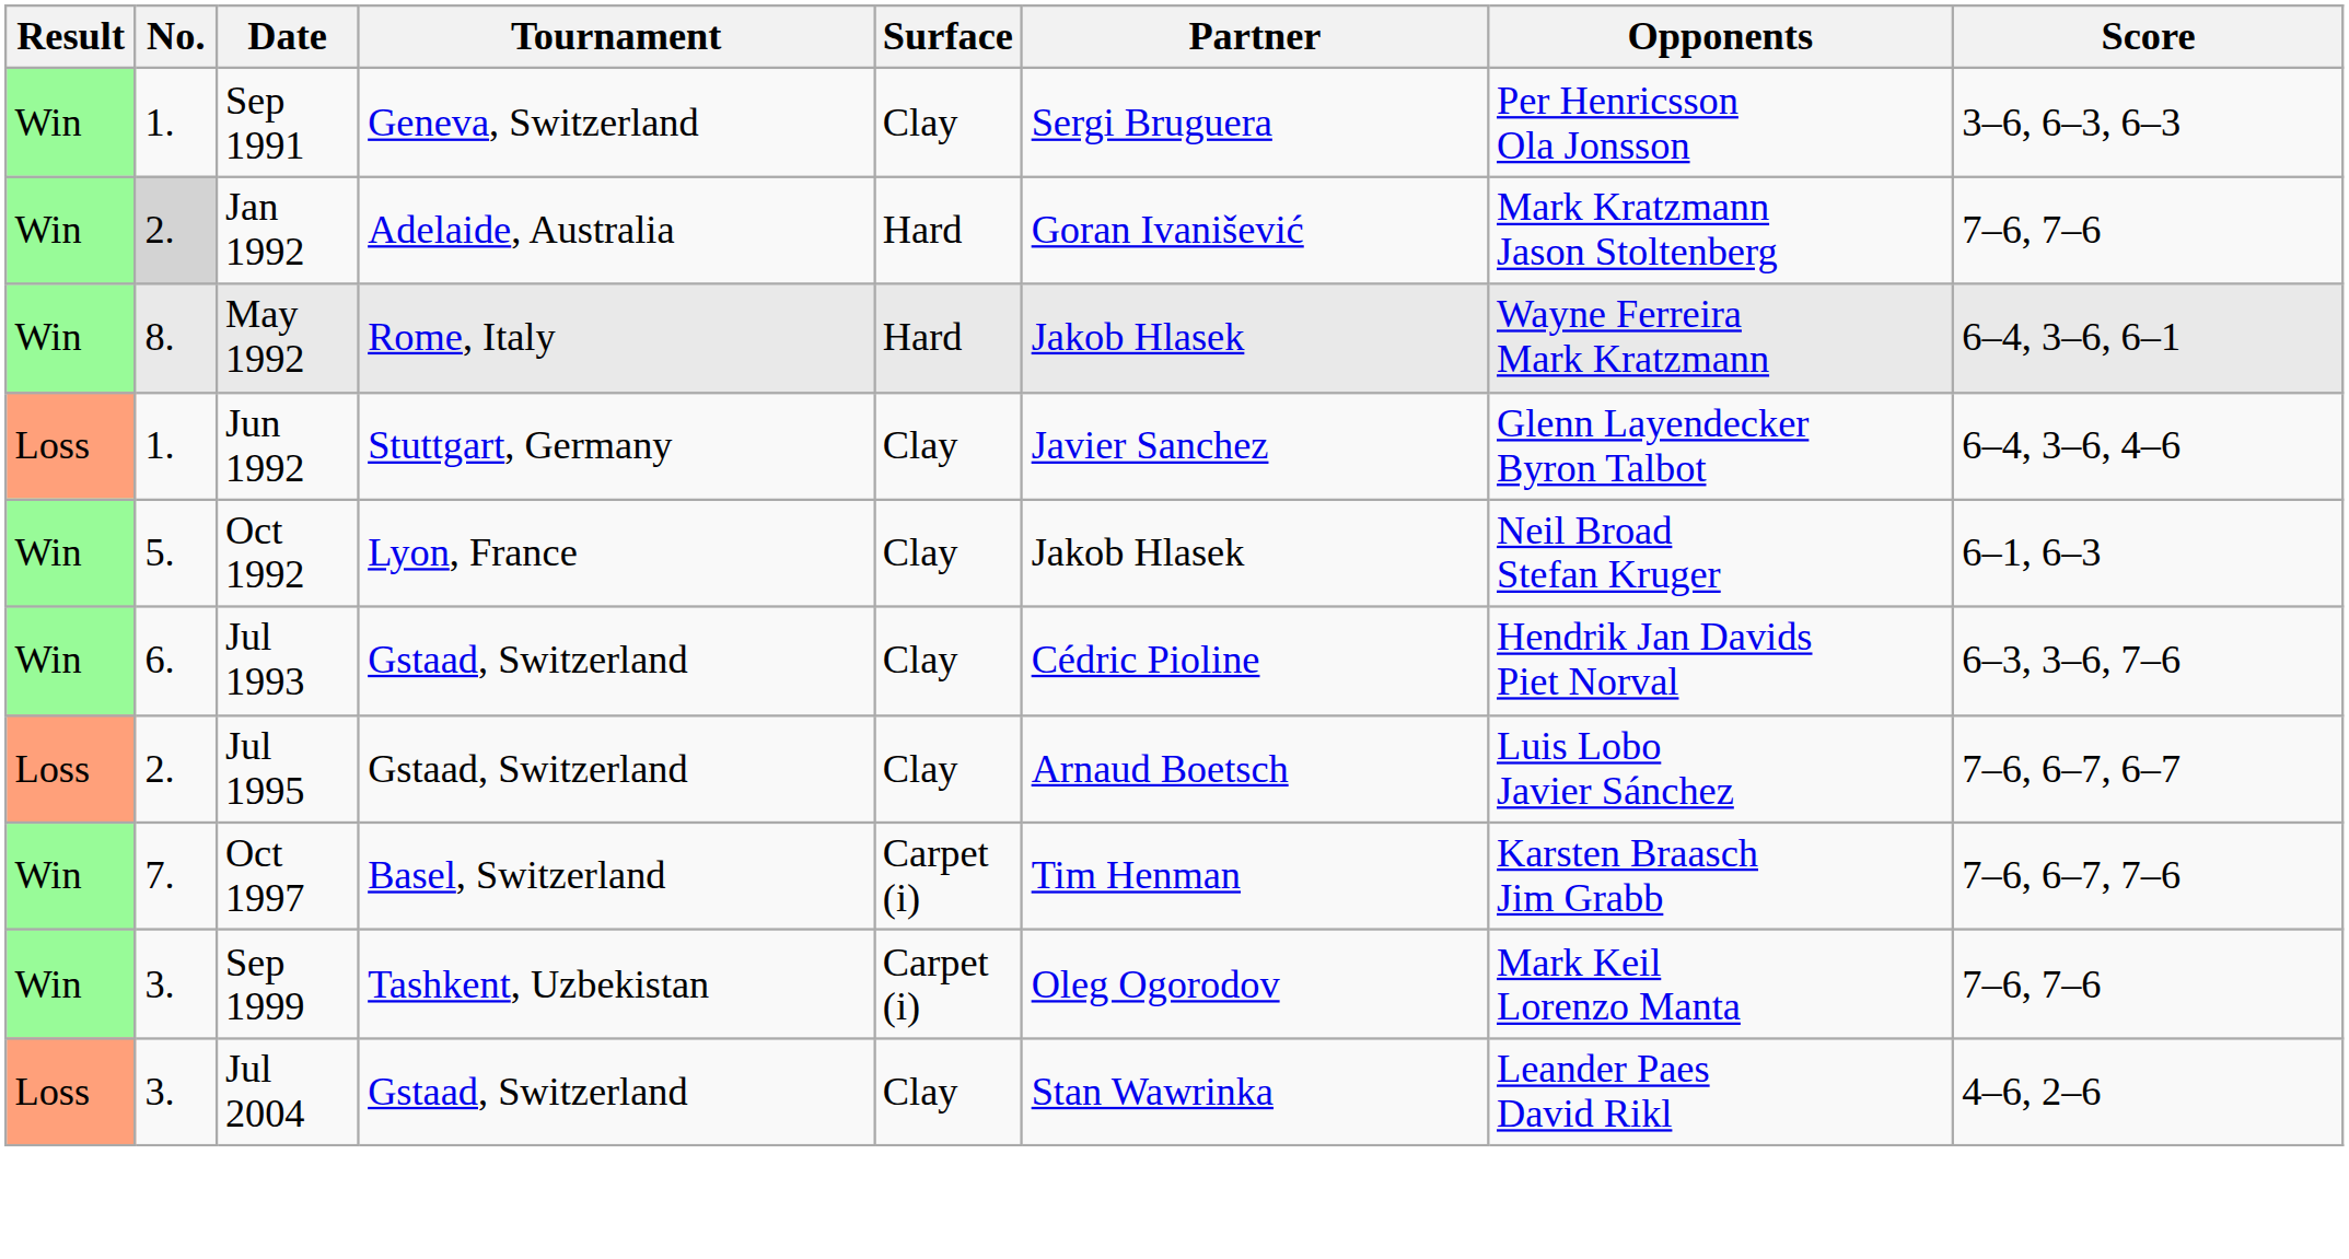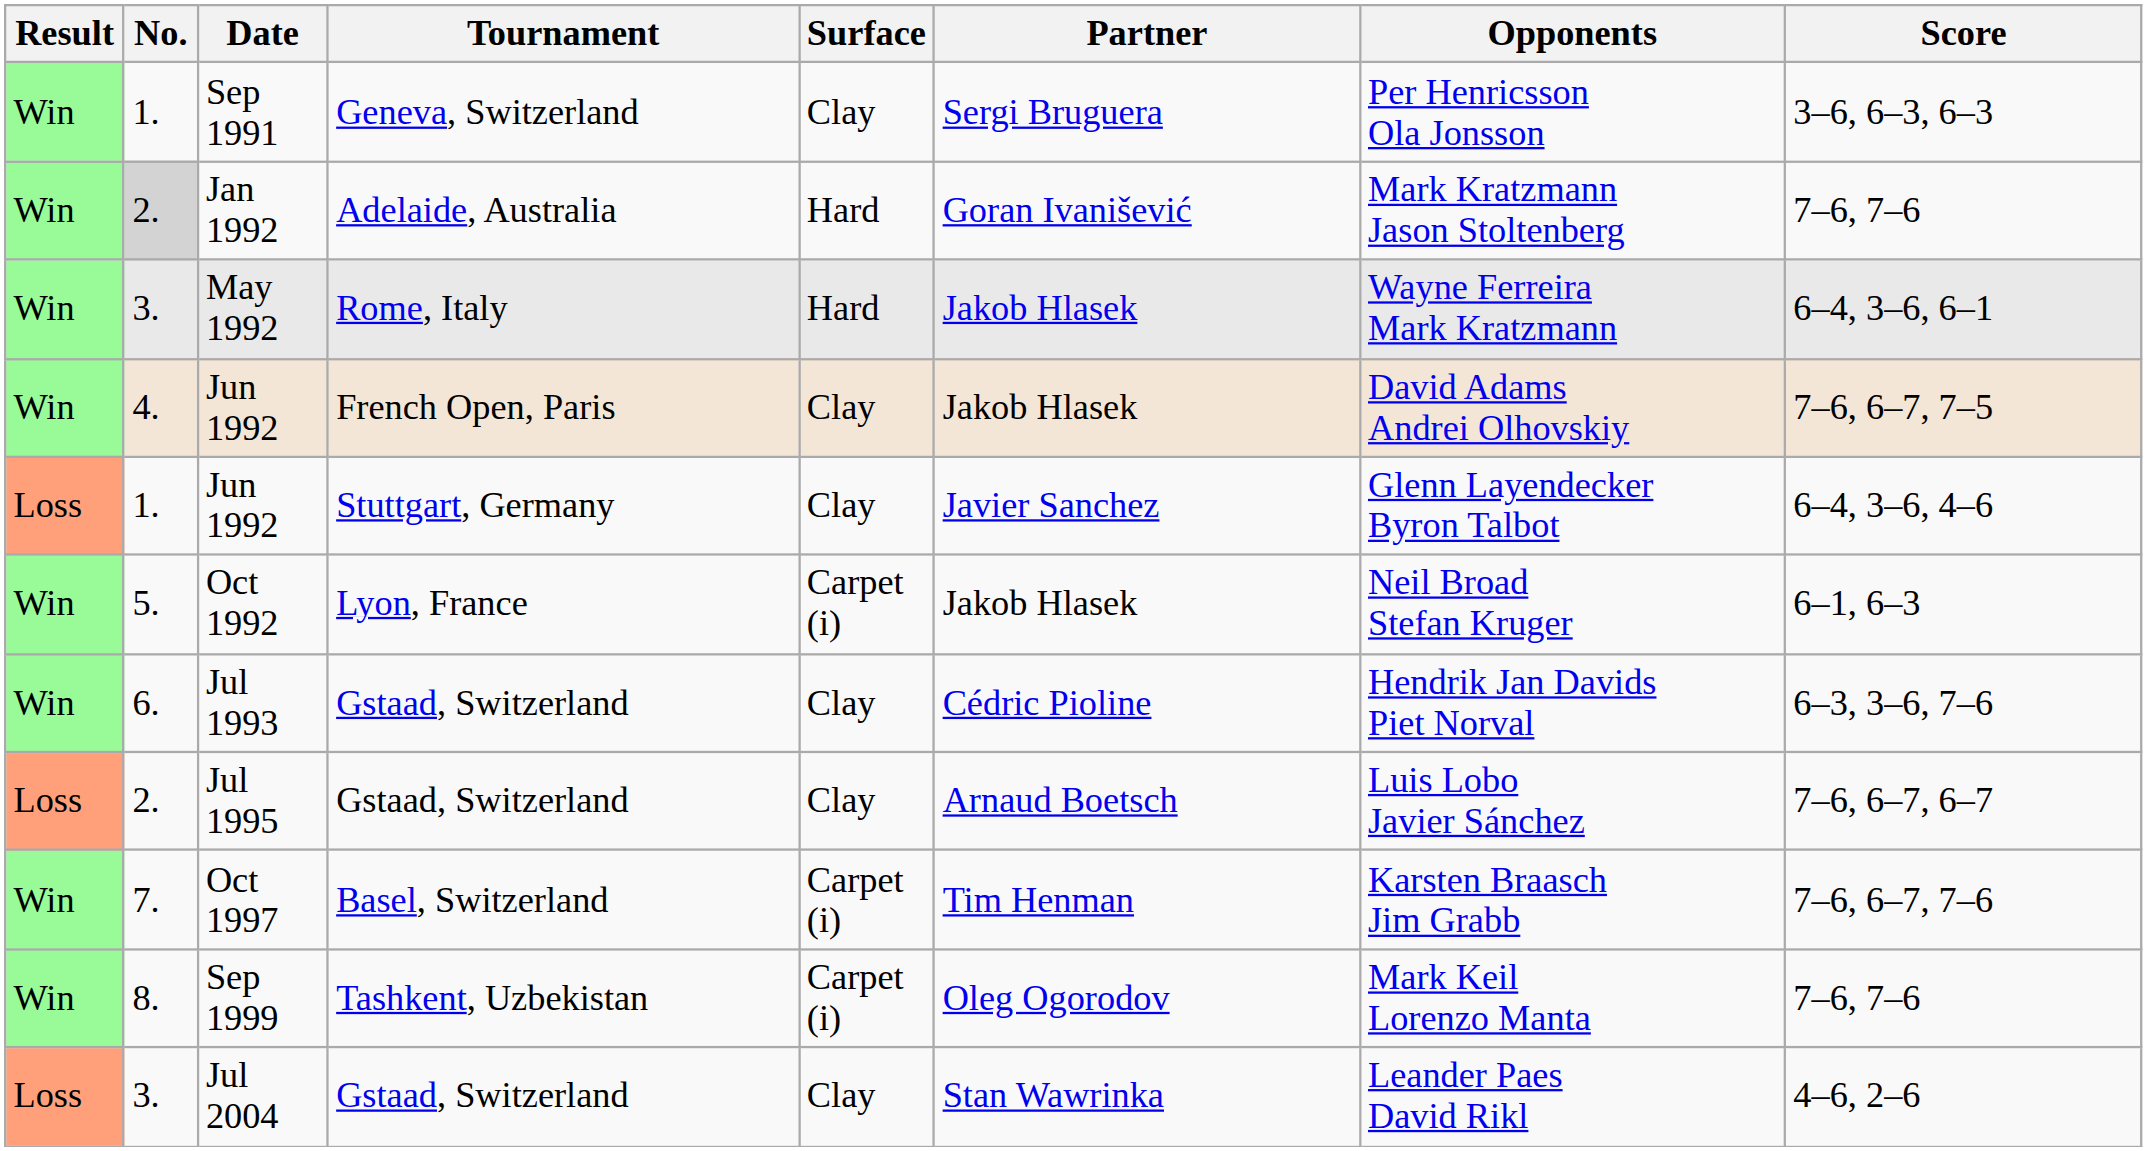 <table class="sortable wikitable">
 <tr>
 <th style="width:45px">Result</th>
 <th style="width:25px">No.</th>
 <th style="width:50px">Date</th>
 <th style="width:200px">Tournament</th>
 <th style="width:50px">Surface</th>
 <th style="width:180px">Partner</th>
 <th style="width:180px">Opponents</th>
 <th style="width:150px" class="unsortable">Score</th>
 </tr>
 <tr>
 <td style="background:#98fb98;">Win</td>
 <td>1.</td>
 <td>Sep 1991</td>
 <td><a href='#'>Geneva</a>, Switzerland</td>
 <td>Clay</td>
 <td> <a href='#'>Sergi Bruguera</a></td>
 <td> <a href='#'>Per Henricsson</a> <br>  <a href='#'>Ola Jonsson</a></td>
 <td>3–6, 6–3, 6–3</td>
 </tr>
 <tr>
 <td style="background:#98fb98;">Win</td>
 <td style="background: lightgrey;">2.</td>
 <td>Jan 1992</td>
 <td><a href='#'>Adelaide</a>, Australia</td>
 <td>Hard</td>
 <td> <a href='#'>Goran Ivanišević</a></td>
 <td> <a href='#'>Mark Kratzmann</a> <br>  <a href='#'>Jason Stoltenberg</a></td>
 <td>7–6, 7–6</td>
 </tr>
 <tr bgcolor="#e9e9e9">
 <td style="background:#98fb98;">Win</td>
-<td>8.</td>
+<td>3.</td>
 <td>May 1992</td>
 <td><a href='#'>Rome</a>, Italy</td>
 <td>Hard</td>
 <td> <a href='#'>Jakob Hlasek</a></td>
 <td> <a href='#'>Wayne Ferreira</a> <br>  <a href='#'>Mark Kratzmann</a></td>
 <td>6–4, 3–6, 6–1</td>
+</tr>
+<tr bgcolor="#f3e6d7">
+<td style="background:#98fb98;">Win</td>
+<td>4.</td>
+<td>Jun 1992</td>
+<td>French Open, Paris</td>
+<td>Clay</td>
+<td> Jakob Hlasek</td>
+<td> <a href='#'>David Adams</a> <br>  <a href='#'>Andrei Olhovskiy</a></td>
+<td>7–6, 6–7, 7–5</td>
 </tr>
 <tr>
 <td style="background:#ffa07a;">Loss</td>
 <td>1.</td>
 <td>Jun 1992</td>
 <td><a href='#'>Stuttgart</a>, Germany</td>
 <td>Clay</td>
 <td> <a href='#'>Javier Sanchez</a></td>
 <td> <a href='#'>Glenn Layendecker</a> <br>  <a href='#'>Byron Talbot</a></td>
 <td>6–4, 3–6, 4–6</td>
 </tr>
 <tr>
 <td style="background:#98fb98;">Win</td>
 <td>5.</td>
 <td>Oct 1992</td>
 <td><a href='#'>Lyon</a>, France</td>
-<td>Clay</td>
+<td>Carpet (i)</td>
 <td> Jakob Hlasek</td>
 <td> <a href='#'>Neil Broad</a> <br>  <a href='#'>Stefan Kruger</a></td>
 <td>6–1, 6–3</td>
 </tr>
 <tr>
 <td style="background:#98fb98;">Win</td>
 <td>6.</td>
 <td>Jul 1993</td>
 <td><a href='#'>Gstaad</a>, Switzerland</td>
 <td>Clay</td>
 <td> <a href='#'>Cédric Pioline</a></td>
 <td> <a href='#'>Hendrik Jan Davids</a> <br>  <a href='#'>Piet Norval</a></td>
 <td>6–3, 3–6, 7–6</td>
 </tr>
 <tr>
 <td style="background:#ffa07a;">Loss</td>
 <td>2.</td>
 <td>Jul 1995</td>
 <td>Gstaad, Switzerland</td>
 <td>Clay</td>
 <td> <a href='#'>Arnaud Boetsch</a></td>
 <td> <a href='#'>Luis Lobo</a> <br>  <a href='#'>Javier Sánchez</a></td>
 <td>7–6, 6–7, 6–7</td>
 </tr>
 <tr>
 <td style="background:#98fb98;">Win</td>
 <td>7.</td>
 <td>Oct 1997</td>
 <td><a href='#'>Basel</a>, Switzerland</td>
 <td>Carpet (i)</td>
 <td> <a href='#'>Tim Henman</a></td>
 <td> <a href='#'>Karsten Braasch</a> <br>  <a href='#'>Jim Grabb</a></td>
 <td>7–6, 6–7, 7–6</td>
 </tr>
 <tr>
 <td style="background:#98fb98;">Win</td>
-<td>3.</td>
+<td>8.</td>
 <td>Sep 1999</td>
 <td><a href='#'>Tashkent</a>, Uzbekistan</td>
 <td>Carpet (i)</td>
 <td> <a href='#'>Oleg Ogorodov</a></td>
 <td> <a href='#'>Mark Keil</a> <br>  <a href='#'>Lorenzo Manta</a></td>
 <td>7–6, 7–6</td>
 </tr>
 <tr>
 <td style="background:#ffa07a;">Loss</td>
 <td>3.</td>
 <td>Jul 2004</td>
 <td><a href='#'>Gstaad</a>, Switzerland</td>
 <td>Clay</td>
 <td> <a href='#'>Stan Wawrinka</a></td>
 <td> <a href='#'>Leander Paes</a> <br>  <a href='#'>David Rikl</a></td>
 <td>4–6, 2–6</td>
 </tr>
 </table>
